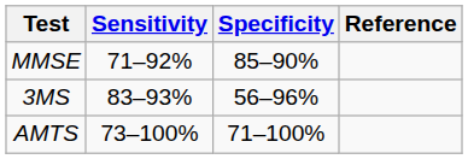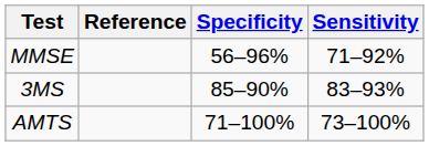 <table align="right" border="2"| class="wikitable" style="text-align:center; margin-left:15px">
 <tr>
 <th>Test</th>
+<th>Reference</th>
+<th><a href='#'>Specificity</a></th>
 <th><a href='#'>Sensitivity</a></th>
-<th><a href='#'>Specificity</a></th>
-<th>Reference</th>
 </tr>
 <tr>
 <td><em>MMSE</em></td>
+<td></td>
+<td>56–96%</td>
 <td>71–92%</td>
-<td>85–90%</td>
-<td></td>
 </tr>
 <tr>
 <td><em>3MS</em></td>
+<td></td>
+<td>85–90%</td>
 <td>83–93%</td>
-<td>56–96%</td>
-<td></td>
 </tr>
 <tr>
 <td><em>AMTS</em></td>
+<td></td>
+<td>71–100%</td>
 <td>73–100%</td>
-<td>71–100%</td>
-<td></td>
 </tr>
 </table>
